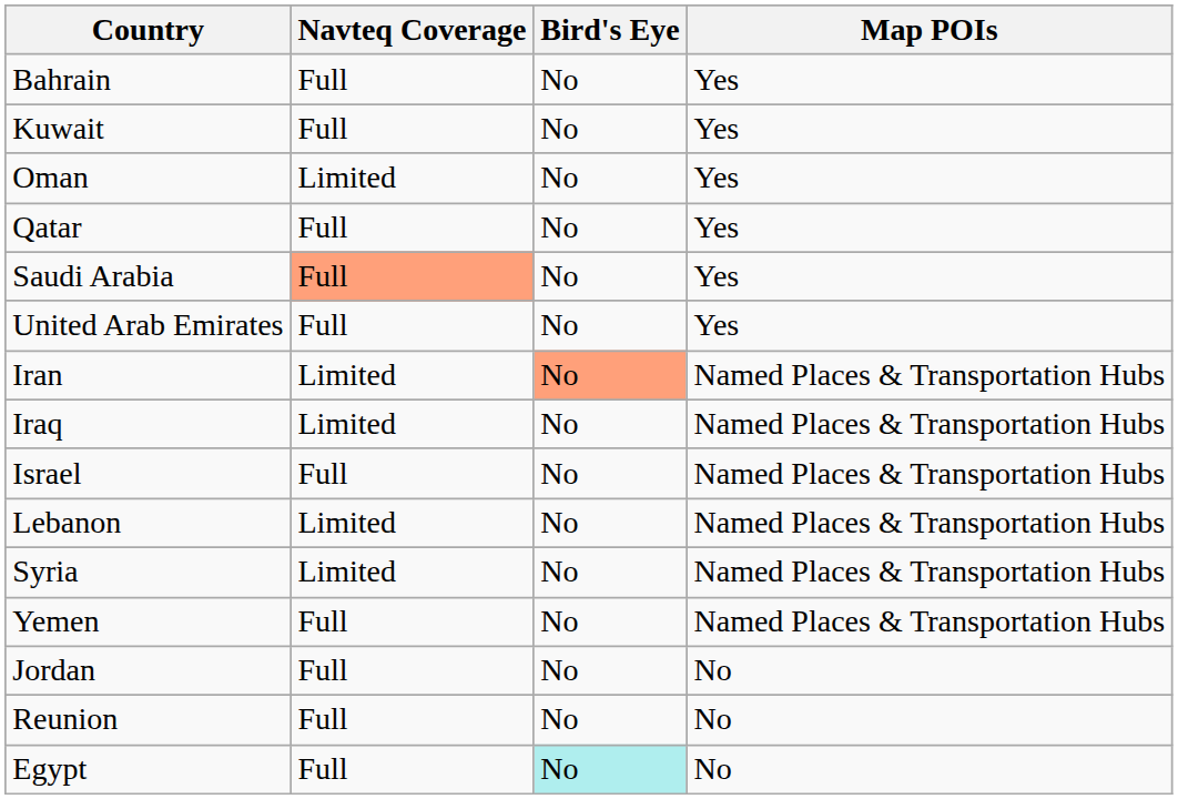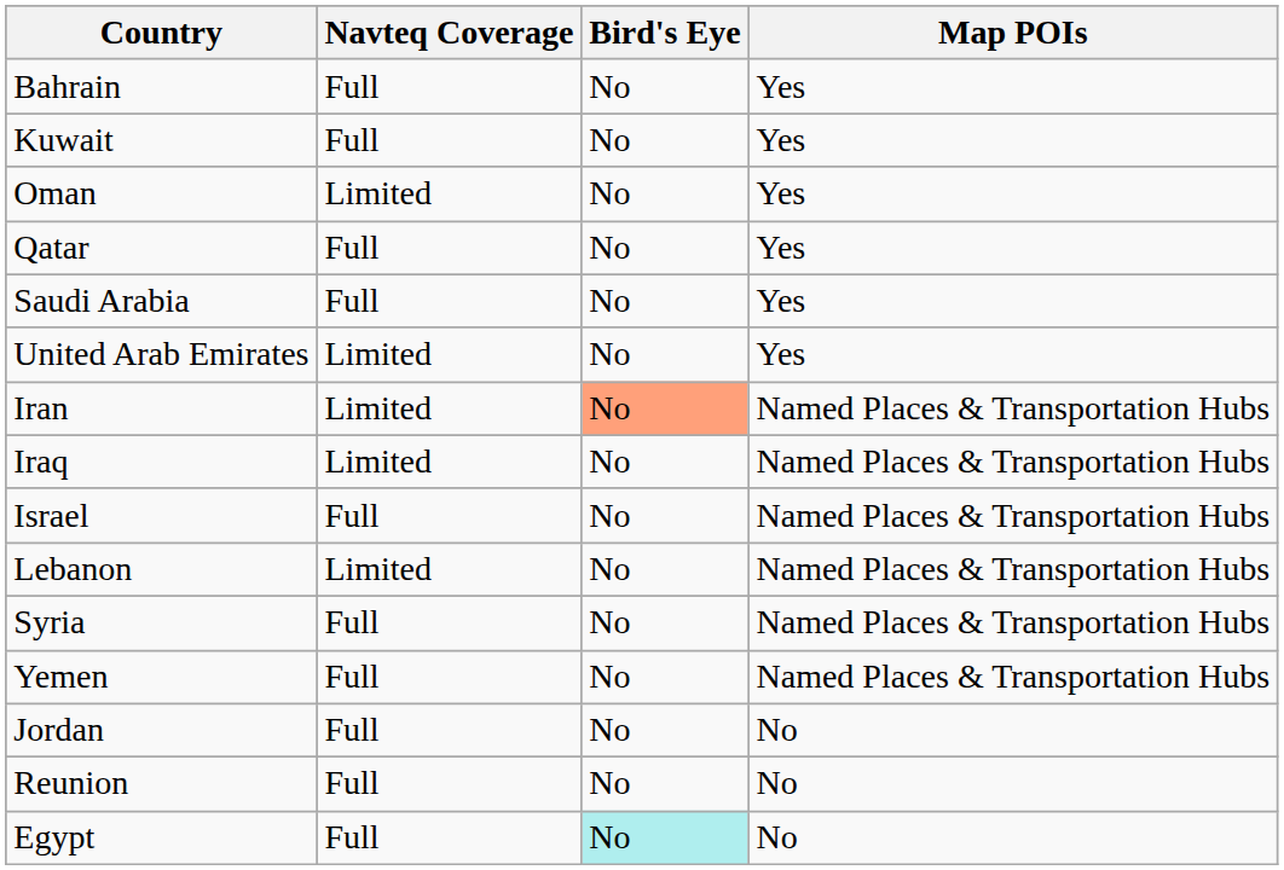 <table class="wikitable sortable">
 <tr>
 <th>Country</th>
 <th>Navteq Coverage</th>
 <th>Bird's Eye</th>
 <th>Map POIs</th>
 </tr>
 <tr>
 <td>Bahrain</td>
 <td>Full</td>
 <td>No</td>
 <td>Yes</td>
 </tr>
 <tr>
 <td>Kuwait</td>
 <td>Full</td>
 <td>No</td>
 <td>Yes</td>
 </tr>
 <tr>
 <td>Oman</td>
 <td>Limited</td>
 <td>No</td>
 <td>Yes</td>
 </tr>
 <tr>
 <td>Qatar</td>
 <td>Full</td>
 <td>No</td>
 <td>Yes</td>
 </tr>
 <tr>
 <td>Saudi Arabia</td>
-<td style="background: lightsalmon;">Full</td>
+<td>Full</td>
 <td>No</td>
 <td>Yes</td>
 </tr>
 <tr>
 <td>United Arab Emirates</td>
-<td>Full</td>
+<td>Limited</td>
 <td>No</td>
 <td>Yes</td>
 </tr>
 <tr>
 <td>Iran</td>
 <td>Limited</td>
 <td style="background: lightsalmon;">No</td>
 <td>Named Places & Transportation Hubs</td>
 </tr>
 <tr>
 <td>Iraq</td>
 <td>Limited</td>
 <td>No</td>
 <td>Named Places & Transportation Hubs</td>
 </tr>
 <tr>
 <td>Israel</td>
 <td>Full</td>
 <td>No</td>
 <td>Named Places & Transportation Hubs</td>
 </tr>
 <tr>
 <td>Lebanon</td>
 <td>Limited</td>
 <td>No</td>
 <td>Named Places & Transportation Hubs</td>
 </tr>
 <tr>
 <td>Syria</td>
-<td>Limited</td>
+<td>Full</td>
 <td>No</td>
 <td>Named Places & Transportation Hubs</td>
 </tr>
 <tr>
 <td>Yemen</td>
 <td>Full</td>
 <td>No</td>
 <td>Named Places & Transportation Hubs</td>
 </tr>
 <tr>
 <td>Jordan</td>
 <td>Full</td>
 <td>No</td>
 <td>No</td>
 </tr>
 <tr>
 <td>Reunion</td>
 <td>Full</td>
 <td>No</td>
 <td>No</td>
 </tr>
 <tr>
 <td>Egypt</td>
 <td>Full</td>
 <td style="background: paleturquoise;">No</td>
 <td>No</td>
 </tr>
 </table>
